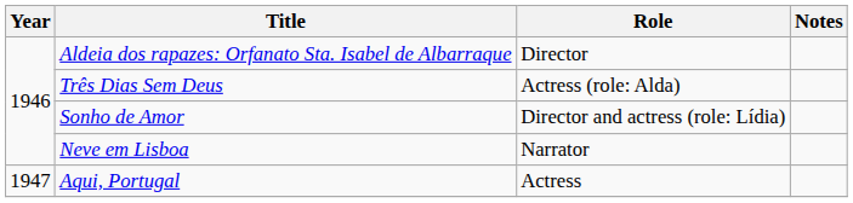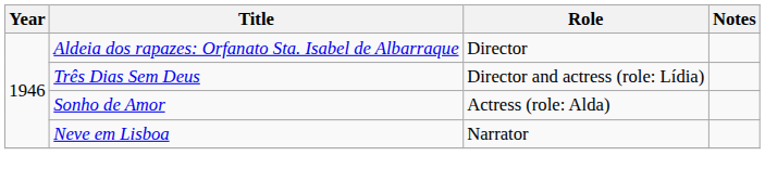 <table class="wikitable sortable">
 <tr>
 <th>Year</th>
 <th>Title</th>
 <th>Role</th>
 <th>Notes</th>
 </tr>
 <tr>
 <td rowspan="4">1946</td>
 <td><em><a href='#'>Aldeia dos rapazes: Orfanato Sta. Isabel de Albarraque</a></em></td>
 <td>Director</td>
 <td></td>
 </tr>
 <tr>
 <td><em><a href='#'>Três Dias Sem Deus</a></em></td>
-<td>Actress (role: Alda)</td>
+<td>Director and actress (role: Lídia)</td>
 <td></td>
 </tr>
 <tr>
 <td><em><a href='#'>Sonho de Amor</a></em></td>
-<td>Director and actress (role: Lídia)</td>
+<td>Actress (role: Alda)</td>
 <td></td>
 </tr>
 <tr>
 <td><em><a href='#'>Neve em Lisboa</a></em></td>
 <td>Narrator</td>
 <td></td>
 </tr>
 <tr>
-<td>1947</td>
-<td><em><a href='#'>Aqui, Portugal</a></em></td>
-<td>Actress</td>
-<td></td>
-</tr>
-<tr>
 </tr>
 </table>
